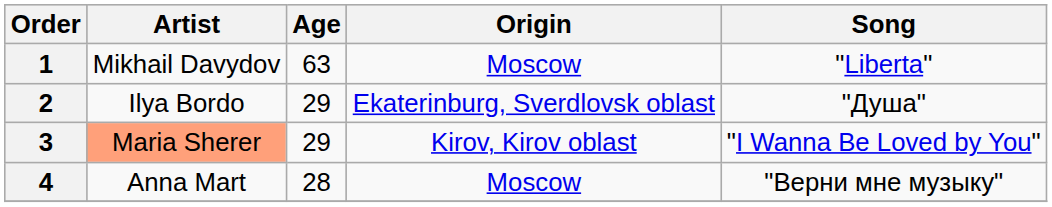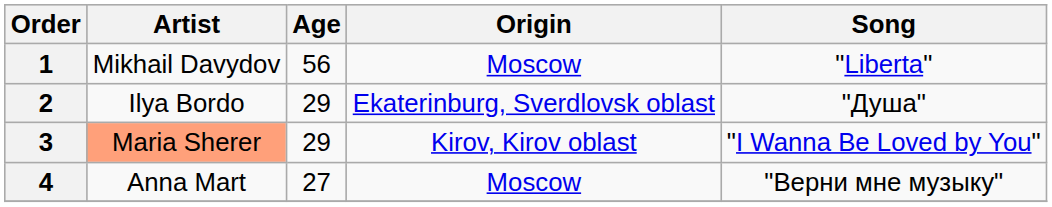 <table class="wikitable" style="text-align:center; line-height:17px;">
 <tr>
 <th scope="col">Order</th>
 <th scope="col">Artist</th>
 <th scope="col">Age</th>
 <th scope="col">Origin</th>
 <th scope="col">Song</th>
 </tr>
 <tr>
 <th>1</th>
 <td>Mikhail Davydov</td>
-<td>63</td>
+<td>56</td>
 <td><a href='#'>Moscow</a></td>
 <td>"<a href='#'>Liberta</a>"</td>
 </tr>
 <tr>
 <th>2</th>
 <td>Ilya Bordo</td>
 <td>29</td>
 <td><a href='#'>Ekaterinburg, Sverdlovsk oblast</a></td>
 <td>"Душа"</td>
 </tr>
 <tr>
 <th>3</th>
 <td style="background: lightsalmon;">Maria Sherer</td>
 <td>29</td>
 <td><a href='#'>Kirov, Kirov oblast</a></td>
 <td>"<a href='#'>I Wanna Be Loved by You</a>"</td>
 </tr>
 <tr>
 <th>4</th>
 <td>Anna Mart</td>
-<td>28</td>
+<td>27</td>
 <td><a href='#'>Moscow</a></td>
 <td>"Верни мне музыку"</td>
 </tr>
 <tr>
 </tr>
 </table>
